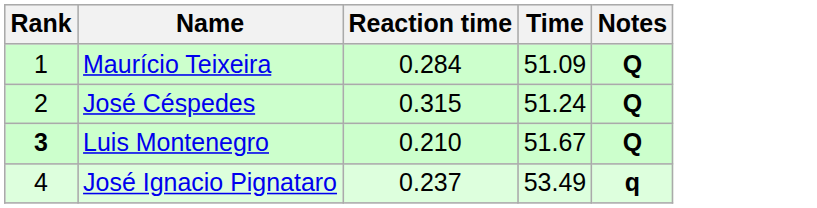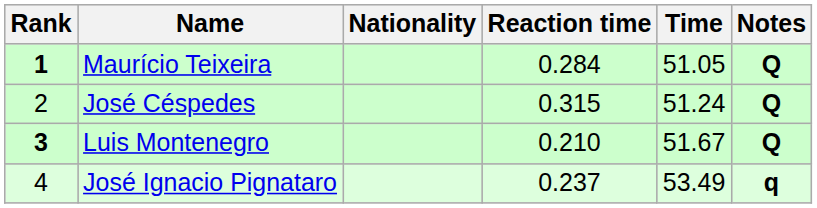 <table class="wikitable sortable" style="text-align:center">
 <tr>
 <th>Rank</th>
 <th>Name</th>
+<th>Nationality</th>
 <th>Reaction time</th>
 <th>Time</th>
 <th>Notes</th>
 </tr>
 <tr bgcolor=ccffcc>
-<td>1</td>
+<td><strong>1</strong></td>
 <td align=left><a href='#'>Maurício Teixeira</a></td>
+<td align=left></td>
 <td>0.284</td>
-<td>51.09</td>
+<td>51.05</td>
 <td><strong>Q</strong></td>
 </tr>
 <tr bgcolor=ccffcc>
 <td>2</td>
 <td align=left><a href='#'>José Céspedes</a></td>
+<td align=left></td>
 <td>0.315</td>
 <td>51.24</td>
 <td><strong>Q</strong></td>
 </tr>
 <tr bgcolor=ccffcc>
 <td><strong>3</strong></td>
 <td align=left><a href='#'>Luis Montenegro</a></td>
+<td align=left></td>
 <td>0.210</td>
 <td>51.67</td>
 <td><strong>Q</strong></td>
 </tr>
 <tr bgcolor=ddffdd>
 <td>4</td>
 <td align=left><a href='#'>José Ignacio Pignataro</a></td>
+<td align=left></td>
 <td>0.237</td>
 <td>53.49</td>
 <td><strong>q</strong></td>
 </tr>
 </table>
